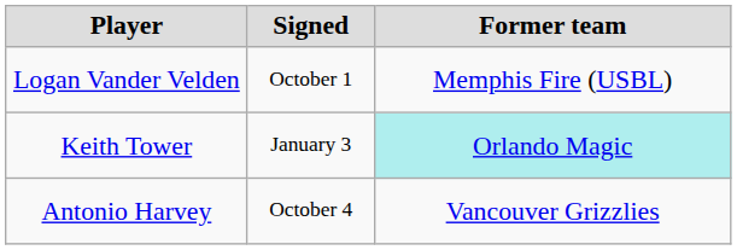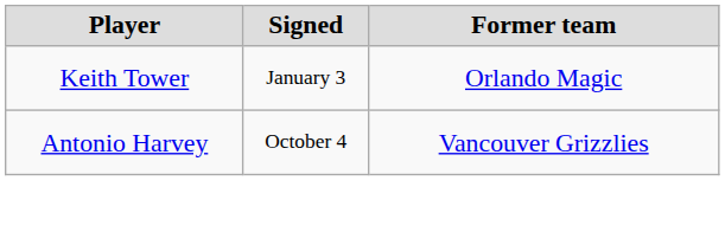 <table class="wikitable" style="text-align: center">
 <tr align="center" bgcolor="#dddddd">
 <td style="width:140px"><strong>Player</strong></td>
 <td style="width:70px"><strong>Signed</strong></td>
 <td style="width:210px"><strong>Former team</strong></td>
 </tr>
 <tr style="height:40px">
-<td><a href='#'>Logan Vander Velden</a></td>
-<td style="font-size: 80%">October 1</td>
-<td><a href='#'>Memphis Fire</a> (<a href='#'>USBL</a>)</td>
-</tr>
-<tr style="height:40px">
 <td><a href='#'>Keith Tower</a></td>
 <td style="font-size: 80%">January 3</td>
-<td style="background: paleturquoise;"><a href='#'>Orlando Magic</a></td>
+<td><a href='#'>Orlando Magic</a></td>
 </tr>
 <tr style="height:40px">
 <td><a href='#'>Antonio Harvey</a></td>
 <td style="font-size: 80%">October 4</td>
 <td><a href='#'>Vancouver Grizzlies</a></td>
 </tr>
 </table>
